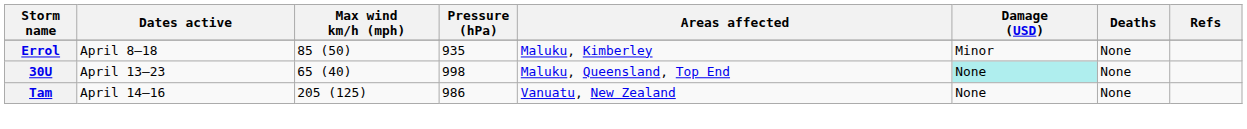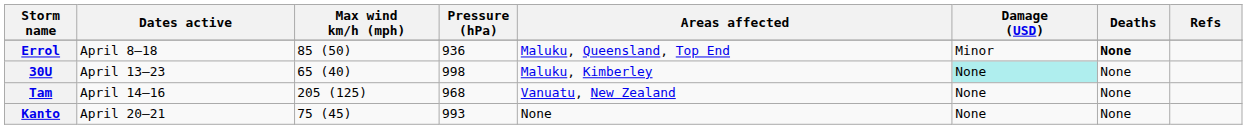 <table class="wikitable sortable">
 <tr>
 <th width="5%">Storm name</th>
 <th width="15%">Dates active</th>
 <th width="10%">Max wind<br>km/h (mph)</th>
 <th width="5%">Pressure<br>(hPa)</th>
 <th width="30%">Areas affected</th>
 <th width="10%">Damage<br>(<a href='#'>USD</a>)</th>
 <th width="5%">Deaths</th>
 <th width="5%">Refs</th>
 </tr>
 <tr>
 </tr>
 <tr>
 <th><a href='#'>Errol</a></th>
 <td>April 8–18</td>
 <td>85 (50)</td>
-<td>935</td>
-<td><a href='#'>Maluku</a>, <a href='#'>Kimberley</a></td>
+<td>936</td>
+<td><a href='#'>Maluku</a>, <a href='#'>Queensland</a>, <a href='#'>Top End</a></td>
 <td>Minor</td>
-<td>None</td>
+<td><strong>None</strong></td>
 <td></td>
 </tr>
 <tr>
 <th><a href='#'>30U</a></th>
 <td>April 13–23</td>
 <td>65 (40)</td>
 <td>998</td>
-<td><a href='#'>Maluku</a>, <a href='#'>Queensland</a>, <a href='#'>Top End</a></td>
+<td><a href='#'>Maluku</a>, <a href='#'>Kimberley</a></td>
 <td style="background: paleturquoise;">None</td>
 <td>None</td>
 <td></td>
 </tr>
 <tr>
 <th><a href='#'>Tam</a></th>
 <td>April 14–16</td>
 <td>205 (125)</td>
-<td>986</td>
+<td>968</td>
 <td><a href='#'>Vanuatu</a>, <a href='#'>New Zealand</a></td>
 <td>None</td>
 <td>None</td>
 <td></td>
 </tr>
+<tr>
+<th><a href='#'>Kanto</a></th>
+<td>April 20–21</td>
+<td>75 (45)</td>
+<td>993</td>
+<td>None</td>
+<td>None</td>
+<td>None</td>
+<td></td>
+</tr>
 </table>
